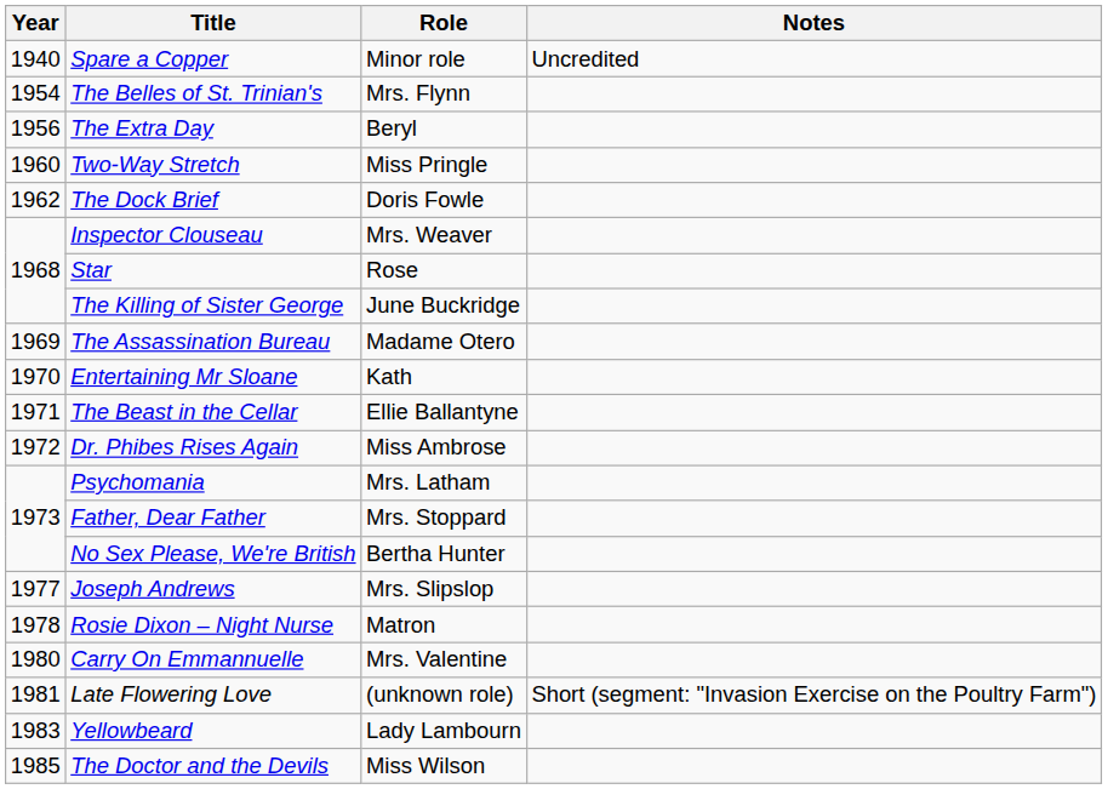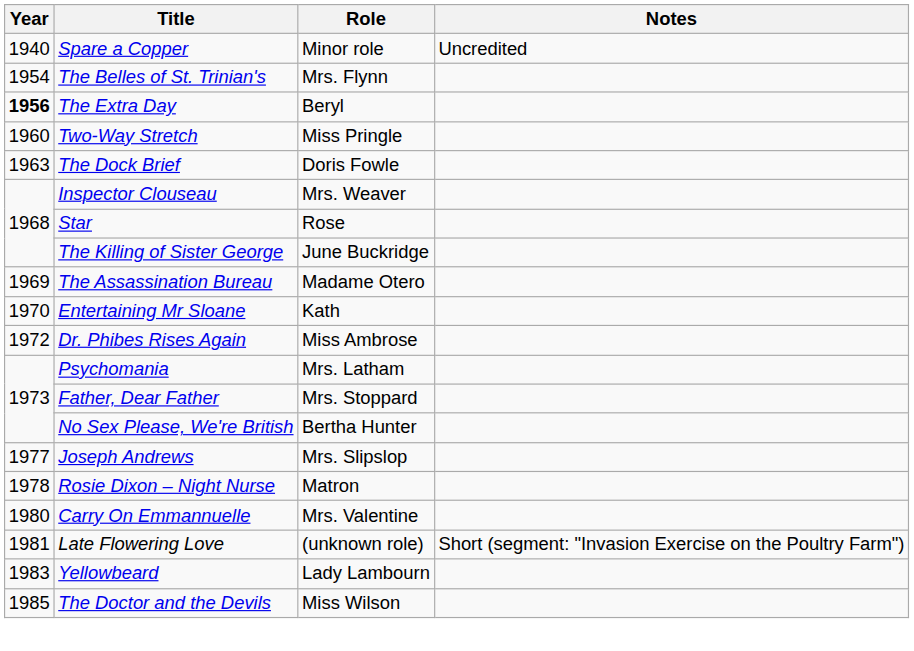 <table class="wikitable">
 <tr>
 <th>Year</th>
 <th>Title</th>
 <th>Role</th>
 <th>Notes</th>
 </tr>
 <tr>
 <td>1940</td>
 <td><em><a href='#'>Spare a Copper</a></em></td>
 <td>Minor role</td>
 <td>Uncredited</td>
 </tr>
 <tr>
 <td>1954</td>
 <td><em><a href='#'>The Belles of St. Trinian's</a></em></td>
 <td>Mrs. Flynn</td>
 <td></td>
 </tr>
 <tr>
-<td>1956</td>
+<td><strong>1956</strong></td>
 <td><em><a href='#'>The Extra Day</a></em></td>
 <td>Beryl</td>
 <td></td>
 </tr>
 <tr>
 <td>1960</td>
 <td><em><a href='#'>Two-Way Stretch</a></em></td>
 <td>Miss Pringle</td>
 <td></td>
 </tr>
 <tr>
-<td>1962</td>
+<td>1963</td>
 <td><em><a href='#'>The Dock Brief</a></em></td>
 <td>Doris Fowle</td>
 <td></td>
 </tr>
 <tr>
 <td rowspan="3">1968</td>
 <td><em><a href='#'>Inspector Clouseau</a></em></td>
 <td>Mrs. Weaver</td>
 <td></td>
 </tr>
 <tr>
 <td><em><a href='#'>Star</a></em></td>
 <td>Rose</td>
 <td></td>
 </tr>
 <tr>
 <td><em><a href='#'>The Killing of Sister George</a></em></td>
 <td>June Buckridge</td>
 <td></td>
 </tr>
 <tr>
 <td>1969</td>
 <td><em><a href='#'>The Assassination Bureau</a></em></td>
 <td>Madame Otero</td>
 <td></td>
 </tr>
 <tr>
 <td>1970</td>
 <td><em><a href='#'>Entertaining Mr Sloane</a></em></td>
 <td>Kath</td>
-<td></td>
-</tr>
-<tr>
-<td>1971</td>
-<td><em><a href='#'>The Beast in the Cellar</a></em></td>
-<td>Ellie Ballantyne</td>
 <td></td>
 </tr>
 <tr>
 <td>1972</td>
 <td><em><a href='#'>Dr. Phibes Rises Again</a></em></td>
 <td>Miss Ambrose</td>
 <td></td>
 </tr>
 <tr>
 <td rowspan="3">1973</td>
 <td><em><a href='#'>Psychomania</a></em></td>
 <td>Mrs. Latham</td>
 <td></td>
 </tr>
 <tr>
 <td><em><a href='#'>Father, Dear Father</a></em></td>
 <td>Mrs. Stoppard</td>
 <td></td>
 </tr>
 <tr>
 <td><em><a href='#'>No Sex Please, We're British</a></em></td>
 <td>Bertha Hunter</td>
 <td></td>
 </tr>
 <tr>
 <td>1977</td>
 <td><em><a href='#'>Joseph Andrews</a></em></td>
 <td>Mrs. Slipslop</td>
 <td></td>
 </tr>
 <tr>
 <td>1978</td>
 <td><em><a href='#'>Rosie Dixon – Night Nurse</a></em></td>
 <td>Matron</td>
 <td></td>
 </tr>
 <tr>
 <td>1980</td>
 <td><em><a href='#'>Carry On Emmannuelle</a></em></td>
 <td>Mrs. Valentine</td>
 <td></td>
 </tr>
 <tr>
 <td>1981</td>
 <td><em>Late Flowering Love</em></td>
 <td>(unknown role)</td>
 <td>Short (segment: "Invasion Exercise on the Poultry Farm")</td>
 </tr>
 <tr>
 <td>1983</td>
 <td><em><a href='#'>Yellowbeard</a></em></td>
 <td>Lady Lambourn</td>
 <td></td>
 </tr>
 <tr>
 <td>1985</td>
 <td><em><a href='#'>The Doctor and the Devils</a></em></td>
 <td>Miss Wilson</td>
 <td></td>
 </tr>
 </table>
